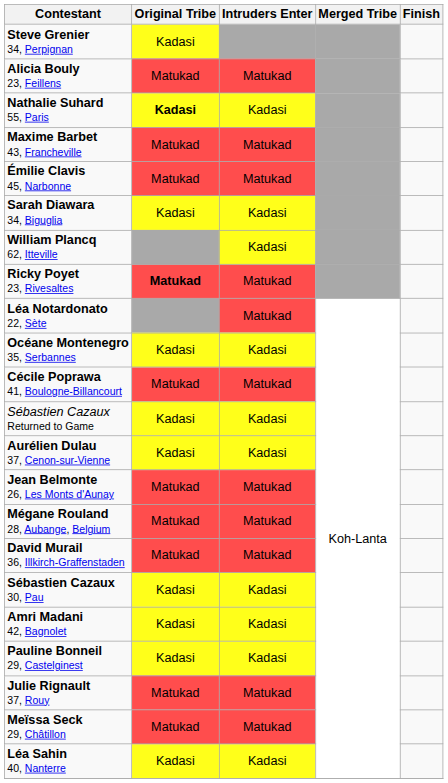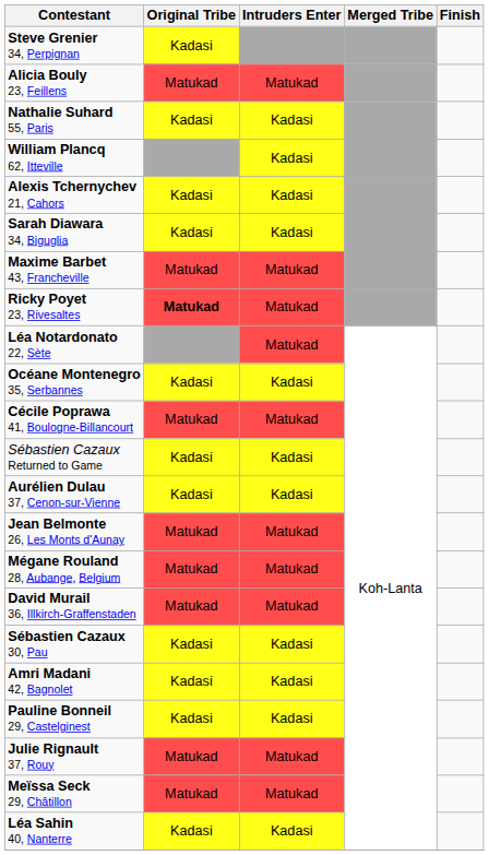 <table class="wikitable" style="margin:auto; text-align:center">
 <tr>
 <th>Contestant</th>
 <th>Original Tribe</th>
 <th>Intruders Enter</th>
 <th>Merged Tribe</th>
 <th>Finish</th>
 </tr>
 <tr>
 <td style="text-align: left;"><strong>Steve Grenier</strong><br><small>34, <a href='#'>Perpignan</a></small></td>
 <td bgcolor="#ffff1a">Kadasi</td>
 <td bgcolor="darkgrey"></td>
 <td bgcolor="darkgrey"></td>
 <td></td>
 </tr>
 <tr>
 <td style="text-align: left;"><strong>Alicia Bouly</strong><br><small>23, <a href='#'>Feillens</a></small></td>
 <td bgcolor="#ff4d4d">Matukad</td>
 <td bgcolor="ff4d4d">Matukad</td>
 <td bgcolor="darkgrey"></td>
 <td></td>
 </tr>
 <tr>
 <td style="text-align: left;"><strong>Nathalie Suhard</strong><br><small>55, <a href='#'>Paris</a></small></td>
-<td bgcolor="#ffff1a"><strong>Kadasi</strong></td>
+<td bgcolor="#ffff1a">Kadasi</td>
 <td bgcolor="#ffff1a">Kadasi</td>
 <td bgcolor="darkgrey"></td>
 <td></td>
 </tr>
 <tr>
-<td style="text-align: left;"><strong>Maxime Barbet</strong><br><small>43, <a href='#'>Francheville</a></small></td>
-<td bgcolor="#ff4d4d">Matukad</td>
-<td bgcolor="ff4d4d">Matukad</td>
+<td style="text-align: left;"><strong>William Plancq</strong><br><small>62, <a href='#'>Itteville</a></small></td>
+<td bgcolor="darkgrey"></td>
+<td bgcolor="#ffff1a">Kadasi</td>
 <td bgcolor="darkgrey"></td>
 <td></td>
 </tr>
 <tr>
-<td style="text-align: left;"><strong>Émilie Clavis</strong><br><small>45, <a href='#'>Narbonne</a></small></td>
-<td bgcolor="#ff4d4d">Matukad</td>
-<td bgcolor="ff4d4d">Matukad</td>
+<td style="text-align: left;"><strong>Alexis Tchernychev</strong><br><small>21, <a href='#'>Cahors</a></small></td>
+<td bgcolor="#ffff1a">Kadasi</td>
+<td bgcolor="#ffff1a">Kadasi</td>
 <td bgcolor="darkgrey"></td>
 <td></td>
 </tr>
 <tr>
 <td style="text-align: left;"><strong>Sarah Diawara</strong><br><small>34, <a href='#'>Biguglia</a></small></td>
 <td bgcolor="#ffff1a">Kadasi</td>
 <td bgcolor="#ffff1a">Kadasi</td>
 <td bgcolor="darkgrey"></td>
 <td></td>
 </tr>
 <tr>
-<td style="text-align: left;"><strong>William Plancq</strong><br><small>62, <a href='#'>Itteville</a></small></td>
-<td bgcolor="darkgrey"></td>
-<td bgcolor="#ffff1a">Kadasi</td>
+<td style="text-align: left;"><strong>Maxime Barbet</strong><br><small>43, <a href='#'>Francheville</a></small></td>
+<td bgcolor="#ff4d4d">Matukad</td>
+<td bgcolor="ff4d4d">Matukad</td>
 <td bgcolor="darkgrey"></td>
 <td></td>
 </tr>
 <tr>
 <td style="text-align: left;"><strong>Ricky Poyet</strong><br><small>23, <a href='#'>Rivesaltes</a></small></td>
 <td bgcolor="ff4d4d"><strong>Matukad</strong></td>
 <td bgcolor="ff4d4d">Matukad</td>
 <td bgcolor="darkgrey"></td>
 <td></td>
 </tr>
 <tr>
 <td style="text-align: left;"><strong>Léa Notardonato</strong><br><small>22, <a href='#'>Sète</a></small></td>
 <td bgcolor="darkgrey"></td>
 <td bgcolor="ff4d4d">Matukad</td>
 <td rowspan="14" bgcolor="white">Koh-Lanta</td>
 <td></td>
 </tr>
 <tr>
 <td style="text-align: left;"><strong>Océane Montenegro</strong><br><small>35, <a href='#'>Serbannes</a></small></td>
 <td bgcolor="#ffff1a">Kadasi</td>
 <td bgcolor="#ffff1a">Kadasi</td>
 <td></td>
 </tr>
 <tr>
 <td style="text-align: left;"><strong>Cécile Poprawa</strong><br><small>41, <a href='#'>Boulogne-Billancourt</a></small></td>
 <td bgcolor="#ff4d4d">Matukad</td>
 <td bgcolor="ff4d4d">Matukad</td>
 <td></td>
 </tr>
 <tr>
 <td style="text-align: left;"><em>Sébastien Cazaux</em><br><small>Returned to Game</small></td>
 <td bgcolor="#ffff1a">Kadasi</td>
 <td bgcolor="#ffff1a">Kadasi</td>
 <td></td>
 </tr>
 <tr>
 <td style="text-align: left;"><strong>Aurélien Dulau</strong><br><small>37, <a href='#'>Cenon-sur-Vienne</a></small></td>
 <td bgcolor="#ffff1a">Kadasi</td>
 <td bgcolor="#ffff1a">Kadasi</td>
 <td></td>
 </tr>
 <tr>
 <td style="text-align: left;"><strong>Jean Belmonte</strong><br><small>26, <a href='#'>Les Monts d'Aunay</a></small></td>
 <td bgcolor="#ff4d4d">Matukad</td>
 <td bgcolor="ff4d4d">Matukad</td>
 <td></td>
 </tr>
 <tr>
 <td style="text-align: left;"><strong>Mégane Rouland</strong><br><small>28, <a href='#'>Aubange</a>, <a href='#'>Belgium</a></small></td>
 <td bgcolor="#ff4d4d">Matukad</td>
 <td bgcolor="ff4d4d">Matukad</td>
 <td></td>
 </tr>
 <tr>
 <td style="text-align: left;"><strong>David Murail</strong><br><small>36, <a href='#'>Illkirch-Graffenstaden</a></small></td>
 <td bgcolor="#ff4d4d">Matukad</td>
 <td bgcolor="ff4d4d">Matukad</td>
 <td></td>
 </tr>
 <tr>
 <td style="text-align: left;"><strong>Sébastien Cazaux</strong><br><small>30, <a href='#'>Pau</a></small></td>
 <td bgcolor="#ffff1a">Kadasi</td>
 <td bgcolor="#ffff1a">Kadasi</td>
 <td></td>
 </tr>
 <tr>
 <td style="text-align: left;"><strong>Amri Madani</strong><br><small>42, <a href='#'>Bagnolet</a></small></td>
 <td bgcolor="#ffff1a">Kadasi</td>
 <td bgcolor="#ffff1a">Kadasi</td>
 <td></td>
 </tr>
 <tr>
 <td style="text-align: left;"><strong>Pauline Bonneil</strong><br><small>29, <a href='#'>Castelginest</a></small></td>
 <td bgcolor="#ffff1a">Kadasi</td>
 <td bgcolor="#ffff1a">Kadasi</td>
 <td></td>
 </tr>
 <tr>
 <td style="text-align: left;"><strong>Julie Rignault</strong><br><small>37, <a href='#'>Rouy</a></small></td>
 <td bgcolor="#ff4d4d">Matukad</td>
 <td bgcolor="ff4d4d">Matukad</td>
 <td></td>
 </tr>
 <tr>
 <td style="text-align: left;"><strong>Meïssa Seck</strong><br><small>29, <a href='#'>Châtillon</a></small></td>
 <td bgcolor="#ff4d4d">Matukad</td>
 <td bgcolor="ff4d4d">Matukad</td>
 <td></td>
 </tr>
 <tr>
 <td style="text-align: left;"><strong>Léa Sahin</strong><br><small>40, <a href='#'>Nanterre</a></small></td>
 <td bgcolor="#ffff1a">Kadasi</td>
 <td bgcolor="#ffff1a">Kadasi</td>
 <td></td>
 </tr>
 <tr>
 </tr>
 </table>
